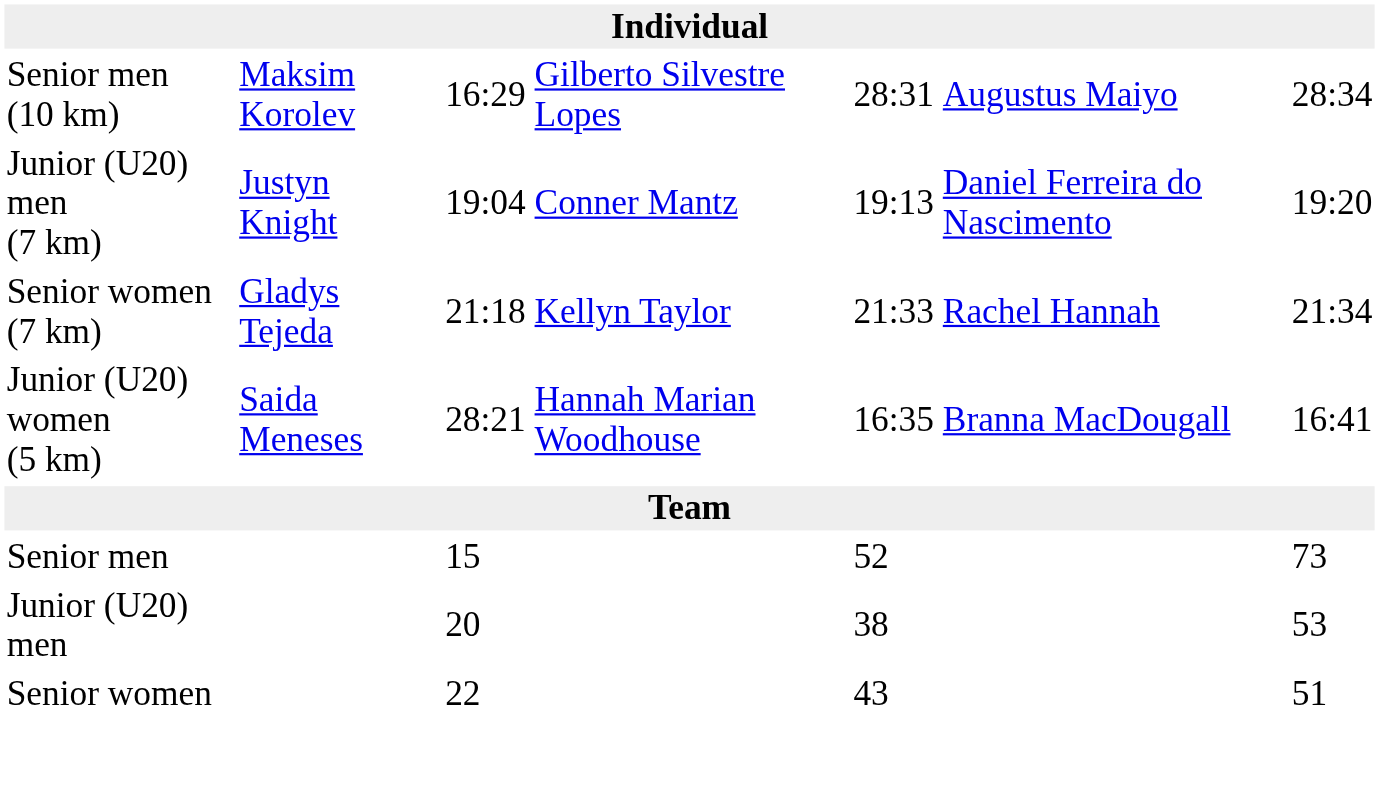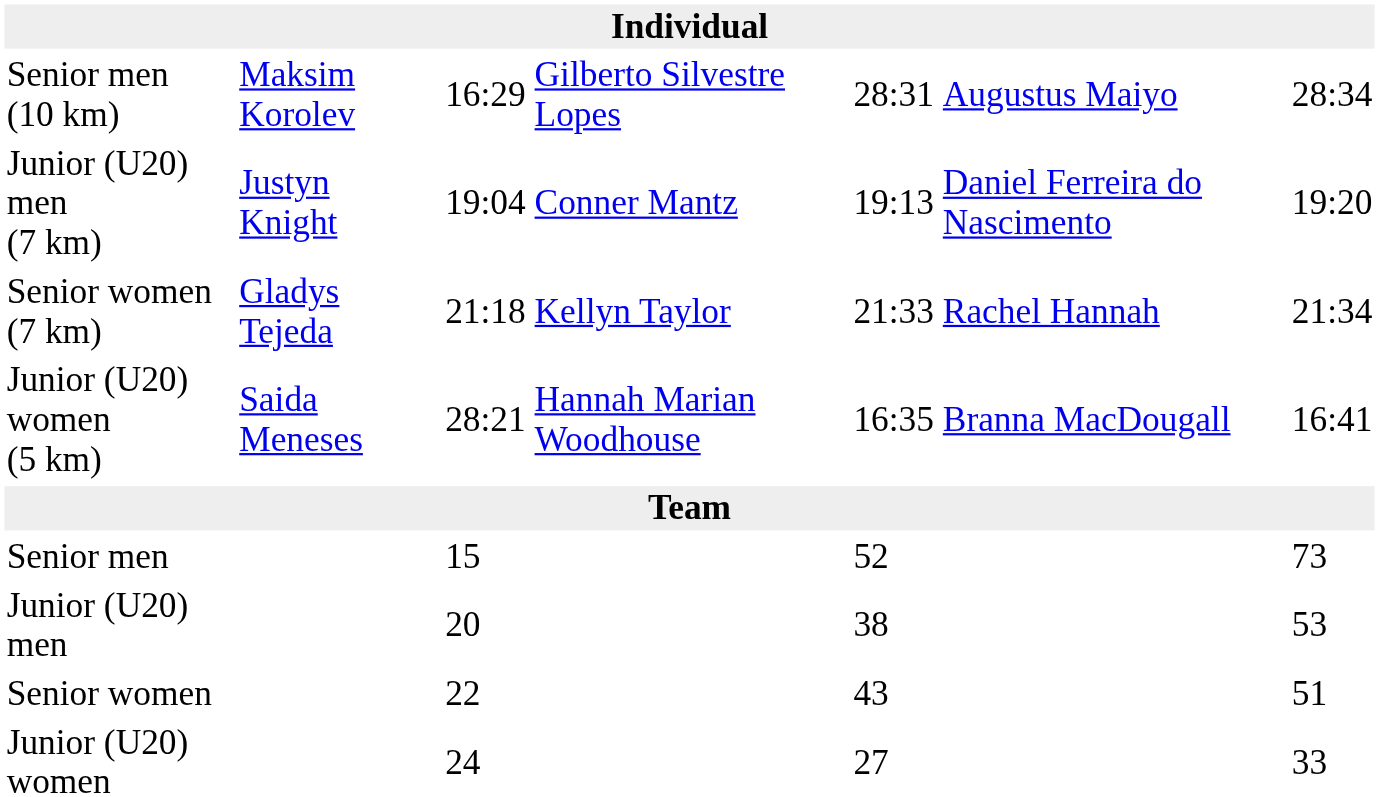 <table>
 <tr>
 <td colspan=7 bgcolor=#eeeeee style=text-align:center;><strong>Individual</strong></td>
 </tr>
 <tr>
 <td>Senior men<br>(10 km)</td>
 <td><a href='#'>Maksim Korolev</a><br></td>
 <td>16:29</td>
 <td><a href='#'>Gilberto Silvestre Lopes</a><br></td>
 <td>28:31</td>
 <td><a href='#'>Augustus Maiyo</a><br></td>
 <td>28:34</td>
 </tr>
 <tr>
 <td>Junior (U20) men<br>(7 km)</td>
 <td><a href='#'>Justyn Knight</a><br></td>
 <td>19:04</td>
 <td><a href='#'>Conner Mantz</a><br></td>
 <td>19:13</td>
 <td><a href='#'>Daniel Ferreira do Nascimento</a><br></td>
 <td>19:20</td>
 </tr>
 <tr>
 <td>Senior women<br>(7 km)</td>
 <td><a href='#'>Gladys Tejeda</a><br></td>
 <td>21:18</td>
 <td><a href='#'>Kellyn Taylor</a><br></td>
 <td>21:33</td>
 <td><a href='#'>Rachel Hannah</a><br></td>
 <td>21:34</td>
 </tr>
 <tr>
 <td>Junior (U20) women<br>(5 km)</td>
 <td><a href='#'>Saida Meneses</a><br></td>
 <td>28:21</td>
 <td><a href='#'>Hannah Marian Woodhouse</a><br></td>
 <td>16:35</td>
 <td><a href='#'>Branna MacDougall</a><br></td>
 <td>16:41</td>
 </tr>
 <tr>
 <td colspan=7 bgcolor=#eeeeee style=text-align:center;><strong>Team</strong></td>
 </tr>
 <tr>
 <td>Senior men</td>
 <td></td>
 <td>15</td>
 <td></td>
 <td>52</td>
 <td></td>
 <td>73</td>
 </tr>
 <tr>
 <td>Junior (U20) men</td>
 <td></td>
 <td>20</td>
 <td></td>
 <td>38</td>
 <td></td>
 <td>53</td>
 </tr>
 <tr>
 <td>Senior women</td>
 <td></td>
 <td>22</td>
 <td></td>
 <td>43</td>
 <td></td>
 <td>51</td>
 </tr>
+<tr>
+<td>Junior (U20) women</td>
+<td></td>
+<td>24</td>
+<td></td>
+<td>27</td>
+<td></td>
+<td>33</td>
+</tr>
 </table>
